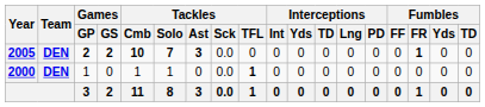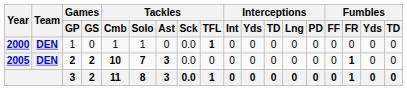 <table class="wikitable" style="text-align:center">
 <tr>
 <th rowspan="2">Year</th>
 <th rowspan="2">Team</th>
 <th colspan="2">Games</th>
 <th colspan="5">Tackles</th>
 <th colspan="5">Interceptions</th>
 <th colspan="4">Fumbles</th>
 </tr>
 <tr>
 <th>GP</th>
 <th>GS</th>
 <th>Cmb</th>
 <th>Solo</th>
 <th>Ast</th>
 <th>Sck</th>
 <th>TFL</th>
 <th>Int</th>
 <th>Yds</th>
 <th>TD</th>
 <th>Lng</th>
 <th>PD</th>
 <th>FF</th>
 <th>FR</th>
 <th>Yds</th>
 <th>TD</th>
 </tr>
 <tr>
+<th><a href='#'>2000</a></th>
+<th><a href='#'>DEN</a></th>
+<td>1</td>
+<td>0</td>
+<td>1</td>
+<td>1</td>
+<td>0</td>
+<td>0.0</td>
+<td><strong>1</strong></td>
+<td>0</td>
+<td>0</td>
+<td>0</td>
+<td>0</td>
+<td>0</td>
+<td>0</td>
+<td>0</td>
+<td>0</td>
+<td>0</td>
+</tr>
+<tr>
 <th><a href='#'>2005</a></th>
 <th><a href='#'>DEN</a></th>
 <td><strong>2</strong></td>
 <td><strong>2</strong></td>
 <td><strong>10</strong></td>
 <td><strong>7</strong></td>
 <td><strong>3</strong></td>
 <td>0.0</td>
 <td>0</td>
 <td>0</td>
 <td>0</td>
 <td>0</td>
 <td>0</td>
 <td>0</td>
 <td>0</td>
 <td><strong>1</strong></td>
-<td>0</td>
-<td>0</td>
-</tr>
-<tr>
-<th><a href='#'>2000</a></th>
-<th><a href='#'>DEN</a></th>
-<td>1</td>
-<td>0</td>
-<td>1</td>
-<td>1</td>
-<td>0</td>
-<td>0.0</td>
-<td><strong>1</strong></td>
-<td>0</td>
-<td>0</td>
-<td>0</td>
-<td>0</td>
-<td>0</td>
-<td>0</td>
-<td>0</td>
 <td>0</td>
 <td>0</td>
 </tr>
 <tr>
 <th colspan="2"></th>
 <th>3</th>
 <th>2</th>
 <th>11</th>
 <th>8</th>
 <th>3</th>
 <th>0.0</th>
 <th>1</th>
 <th>0</th>
 <th>0</th>
 <th>0</th>
 <th>0</th>
 <th>0</th>
 <th>0</th>
 <th>1</th>
 <th>0</th>
 <th>0</th>
 </tr>
 </table>
